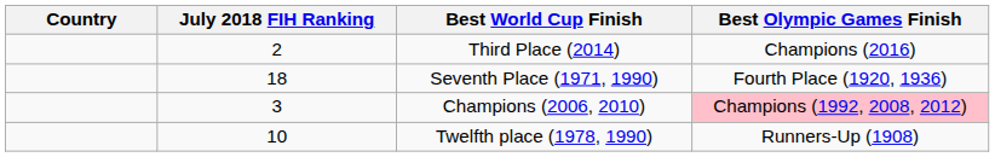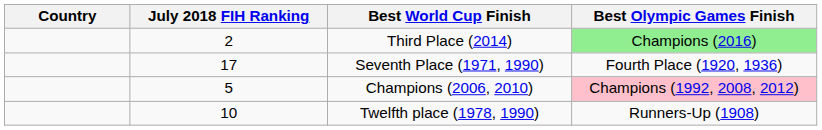 <table class="wikitable">
 <tr>
 <th style="width:125px;">Country</th>
 <th style="width:200px;">July 2018 <a href='#'>FIH Ranking</a></th>
 <th style="width:250px;">Best <a href='#'>World Cup</a> Finish</th>
 <th style="width:250px;">Best <a href='#'>Olympic Games</a> Finish</th>
 </tr>
 <tr style="text-align:center;">
 <td style="text-align:left;"></td>
 <td>2</td>
 <td>Third Place (<a href='#'>2014</a>)</td>
-<td>Champions (<a href='#'>2016</a>)</td>
+<td style="background: lightgreen;">Champions (<a href='#'>2016</a>)</td>
 </tr>
 <tr style="text-align:center;">
 <td style="text-align:left;"></td>
-<td>18</td>
+<td>17</td>
 <td>Seventh Place (<a href='#'>1971</a>, <a href='#'>1990</a>)</td>
 <td>Fourth Place (<a href='#'>1920</a>, <a href='#'>1936</a>)</td>
 </tr>
 <tr style="text-align:center;">
 <td style="text-align:left;"></td>
-<td>3</td>
+<td>5</td>
 <td>Champions (<a href='#'>2006</a>, <a href='#'>2010</a>)</td>
 <td style="background: pink;">Champions (<a href='#'>1992</a>, <a href='#'>2008</a>, <a href='#'>2012</a>)</td>
 </tr>
 <tr style="text-align:center;">
 <td style="text-align:left;"></td>
 <td>10</td>
 <td>Twelfth place (<a href='#'>1978</a>, <a href='#'>1990</a>)</td>
 <td>Runners-Up (<a href='#'>1908</a>)</td>
 </tr>
 </table>
